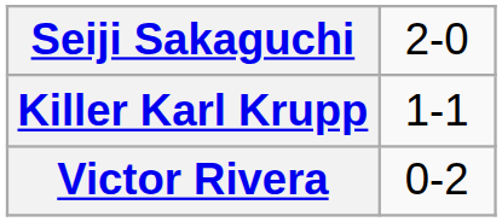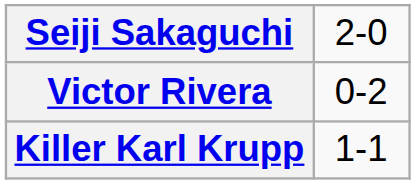 <table class="wikitable" style="margin: 1em auto 1em auto;text-align:center">
 <tr>
 <th><a href='#'>Seiji Sakaguchi</a></th>
 <td style="width:35px">2-0</td>
 </tr>
 <tr>
+<th><a href='#'>Victor Rivera</a></th>
+<td>0-2</td>
+</tr>
+<tr>
 <th><a href='#'>Killer Karl Krupp</a></th>
 <td>1-1</td>
 </tr>
-<tr>
-<th><a href='#'>Victor Rivera</a></th>
-<td>0-2</td>
-</tr>
 </table>
